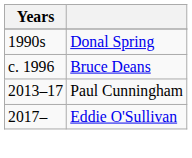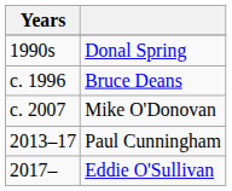 <table class="wikitable collapsible ">
 <tr>
 <th>Years</th>
 <th></th>
 </tr>
 <tr 15B.C>
 </tr>
 <tr>
 <td>1990s</td>
 <td><a href='#'>Donal Spring</a></td>
 </tr>
 <tr>
 <td>c. 1996</td>
 <td><a href='#'>Bruce Deans</a></td>
 </tr>
 <tr>
+<td>c. 2007</td>
+<td>Mike O'Donovan </td>
+</tr>
+<tr>
 <td>2013–17</td>
 <td>Paul Cunningham </td>
 </tr>
 <tr>
 <td>2017–</td>
 <td><a href='#'>Eddie O'Sullivan</a></td>
 </tr>
 </table>
